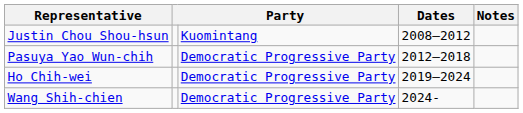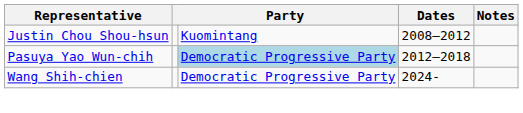 <table class=wikitable>
 <tr valign=bottom>
 <th>Representative</th>
 <th colspan="2">Party</th>
 <th>Dates</th>
 <th>Notes</th>
 </tr>
 <tr>
 <td><a href='#'>Justin Chou Shou-hsun</a></td>
 <td bgcolor=></td>
 <td><a href='#'>Kuomintang</a></td>
 <td>2008–2012</td>
 <td></td>
 </tr>
 <tr>
 <td><a href='#'>Pasuya Yao Wun-chih</a></td>
 <td bgcolor=></td>
-<td><a href='#'>Democratic Progressive Party</a></td>
+<td style="background: lightblue;"><a href='#'>Democratic Progressive Party</a></td>
 <td>2012–2018</td>
-<td></td>
-</tr>
-<tr>
-<td><a href='#'>Ho Chih-wei</a></td>
-<td bgcolor=></td>
-<td><a href='#'>Democratic Progressive Party</a></td>
-<td>2019–2024</td>
 <td></td>
 </tr>
 <tr>
 <td><a href='#'>Wang Shih-chien</a></td>
 <td bgcolor=></td>
 <td><a href='#'>Democratic Progressive Party</a></td>
 <td>2024-</td>
 <td></td>
 </tr>
 </table>
